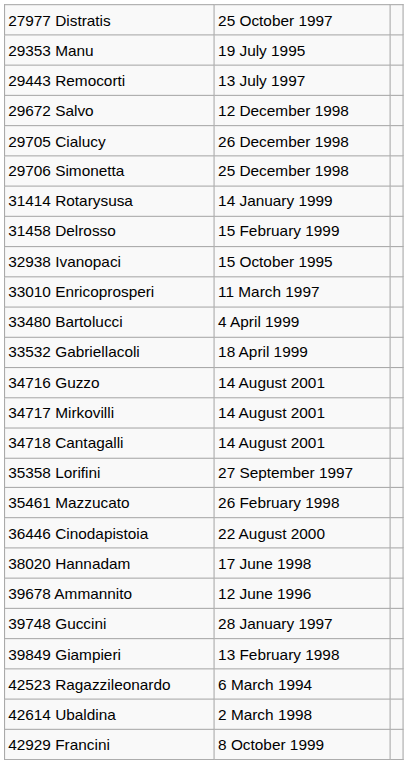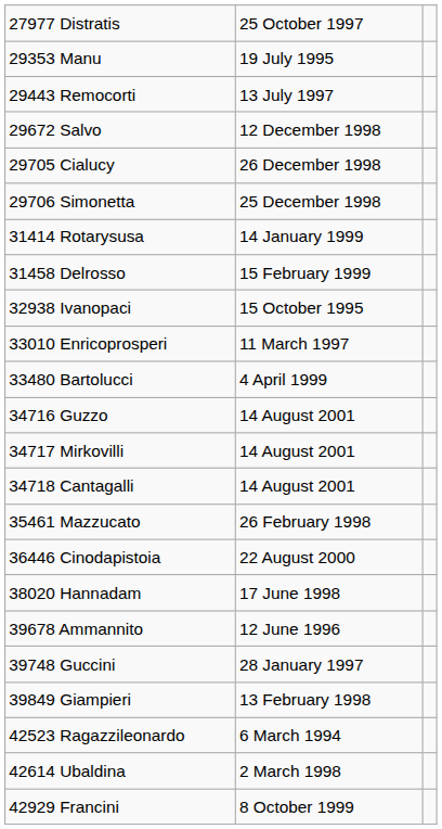 <table class="wikitable" style="font-size: 89%; float: left; width: 26em; margin-right: 1em; height: 700px">
 <tr>
 <td>27977 Distratis</td>
 <td>25 October 1997</td>
 <td> </td>
 </tr>
 <tr>
 <td>29353 Manu</td>
 <td>19 July 1995</td>
 <td> </td>
 </tr>
 <tr>
 <td>29443 Remocorti</td>
 <td>13 July 1997</td>
 <td> </td>
 </tr>
 <tr>
 <td>29672 Salvo</td>
 <td>12 December 1998</td>
 <td> </td>
 </tr>
 <tr>
 <td>29705 Cialucy</td>
 <td>26 December 1998</td>
 <td> </td>
 </tr>
 <tr>
 <td>29706 Simonetta</td>
 <td>25 December 1998</td>
 <td> </td>
 </tr>
 <tr>
 <td>31414 Rotarysusa</td>
 <td>14 January 1999</td>
 <td> </td>
 </tr>
 <tr>
 <td>31458 Delrosso</td>
 <td>15 February 1999</td>
 <td> </td>
 </tr>
 <tr>
 <td>32938 Ivanopaci</td>
 <td>15 October 1995</td>
 <td> </td>
 </tr>
 <tr>
 <td>33010 Enricoprosperi</td>
 <td>11 March 1997</td>
 <td> </td>
 </tr>
 <tr>
 <td>33480 Bartolucci</td>
 <td>4 April 1999</td>
 <td> </td>
 </tr>
 <tr>
-<td>33532 Gabriellacoli</td>
-<td>18 April 1999</td>
-<td> </td>
-</tr>
-<tr>
 <td>34716 Guzzo</td>
 <td>14 August 2001</td>
 <td> </td>
 </tr>
 <tr>
 <td>34717 Mirkovilli</td>
 <td>14 August 2001</td>
 <td> </td>
 </tr>
 <tr>
 <td>34718 Cantagalli</td>
 <td>14 August 2001</td>
-<td> </td>
-</tr>
-<tr>
-<td>35358 Lorifini</td>
-<td>27 September 1997</td>
 <td> </td>
 </tr>
 <tr>
 <td>35461 Mazzucato</td>
 <td>26 February 1998</td>
 <td> </td>
 </tr>
 <tr>
 <td>36446 Cinodapistoia</td>
 <td>22 August 2000</td>
 <td> </td>
 </tr>
 <tr>
 <td>38020 Hannadam</td>
 <td>17 June 1998</td>
 <td> </td>
 </tr>
 <tr>
 <td>39678 Ammannito</td>
 <td>12 June 1996</td>
 <td> </td>
 </tr>
 <tr>
 <td>39748 Guccini</td>
 <td>28 January 1997</td>
 <td> </td>
 </tr>
 <tr>
 <td>39849 Giampieri</td>
 <td>13 February 1998</td>
 <td> </td>
 </tr>
 <tr>
 <td>42523 Ragazzileonardo</td>
 <td>6 March 1994</td>
 <td> </td>
 </tr>
 <tr>
 <td>42614 Ubaldina</td>
 <td>2 March 1998</td>
 <td> </td>
 </tr>
 <tr>
 <td>42929 Francini</td>
 <td>8 October 1999</td>
 <td> </td>
 </tr>
 </table>
